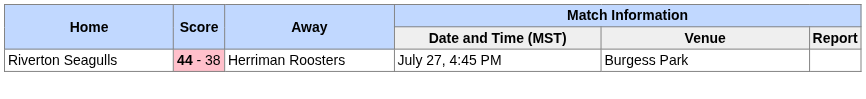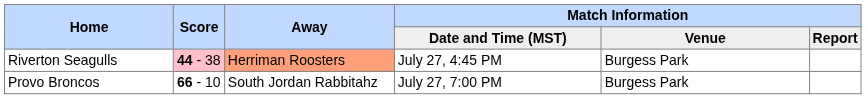 <table border="1" cellpadding="3" cellspacing="0" style="border-collapse:collapse; font-size:90%; width:100%">
 <tr style="background:#c1d8ff;">
 <th rowspan="2" style="width:21%;">Home</th>
 <th rowspan="2" style="width:6%;">Score</th>
 <th rowspan="2" style="width:21%;">Away</th>
 <th colspan="3">Match Information</th>
 </tr>
 <tr style="background:#efefef;">
 <th width="26%">Date and Time (MST)</th>
 <th width="26%">Venue</th>
 <td><strong>Report</strong></td>
 </tr>
 <tr>
 <td><strong></strong> Riverton Seagulls</td>
 <td style="background: pink;"><strong>44</strong> - 38</td>
-<td> Herriman Roosters</td>
+<td style="background: lightsalmon;"> Herriman Roosters</td>
 <td>July 27, 4:45 PM</td>
 <td>Burgess Park</td>
 <td></td>
 </tr>
+<tr>
+<td> Provo Broncos</td>
+<td><strong>66</strong> - 10</td>
+<td><strong></strong> South Jordan Rabbitahz</td>
+<td>July 27, 7:00 PM</td>
+<td>Burgess Park</td>
+<td></td>
+</tr>
 </table>
